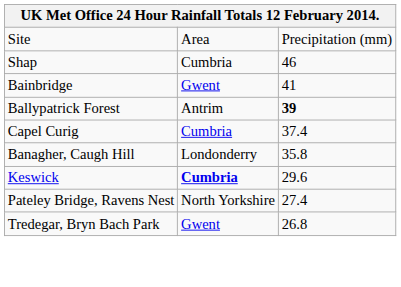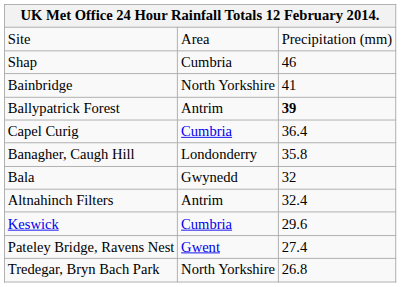 <table class="wikitable collapsible collapsed">
 <tr>
 <th colspan="3">UK Met Office 24 Hour Rainfall Totals 12 February 2014.</th>
 </tr>
 <tr>
 <td colspan="1">Site</td>
 <td colspan="1">Area</td>
 <td colspan="1">Precipitation (mm)</td>
 </tr>
 <tr>
 <td>Shap</td>
 <td>Cumbria</td>
 <td>46</td>
 </tr>
 <tr>
 <td>Bainbridge</td>
-<td><a href='#'>Gwent</a></td>
+<td>North Yorkshire</td>
 <td>41</td>
 </tr>
 <tr>
 <td>Ballypatrick Forest</td>
 <td>Antrim</td>
 <td><strong>39</strong></td>
 </tr>
 <tr>
 <td>Capel Curig</td>
 <td><a href='#'>Cumbria</a></td>
-<td>37.4</td>
+<td>36.4</td>
 </tr>
 <tr>
 <td>Banagher, Caugh Hill</td>
 <td>Londonderry</td>
 <td>35.8</td>
 </tr>
 <tr>
+<td>Bala</td>
+<td>Gwynedd</td>
+<td>32</td>
+</tr>
+<tr>
+<td>Altnahinch Filters</td>
+<td>Antrim</td>
+<td>32.4</td>
+</tr>
+<tr>
 <td><a href='#'>Keswick</a></td>
-<td><strong><a href='#'>Cumbria</a></strong></td>
+<td><a href='#'>Cumbria</a></td>
 <td>29.6</td>
 </tr>
 <tr>
 <td>Pateley Bridge, Ravens Nest</td>
-<td>North Yorkshire</td>
+<td><a href='#'>Gwent</a></td>
 <td>27.4</td>
 </tr>
 <tr>
 <td>Tredegar, Bryn Bach Park</td>
-<td><a href='#'>Gwent</a></td>
+<td>North Yorkshire</td>
 <td>26.8</td>
 </tr>
 </table>
